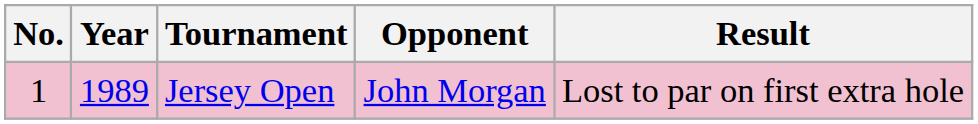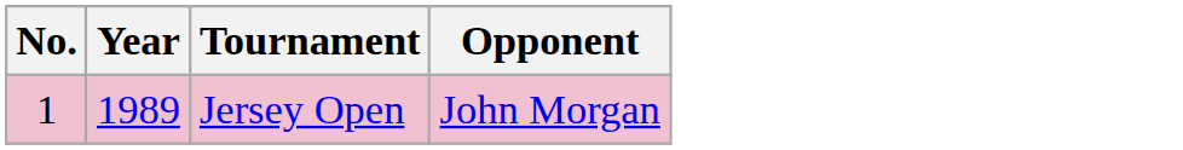 <table class="wikitable" style="font-size:95%;">
 <tr>
 <th>No.</th>
 <th>Year</th>
 <th>Tournament</th>
 <th>Opponent</th>
-<th>Result</th>
 </tr>
 <tr style="background:#F2C1D1;">
 <td align=center>1</td>
 <td><a href='#'>1989</a></td>
 <td><a href='#'>Jersey Open</a></td>
 <td> <a href='#'>John Morgan</a></td>
-<td>Lost to par on first extra hole</td>
 </tr>
 </table>
